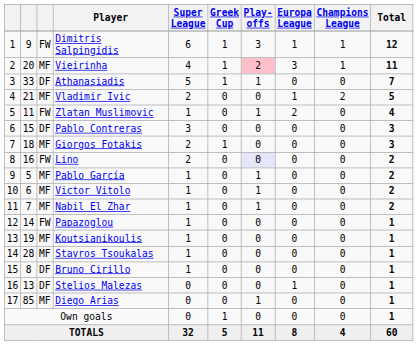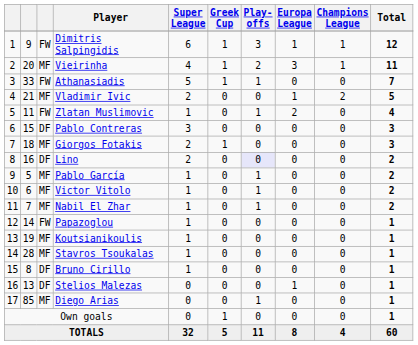 <table class="wikitable sortable" style="text-align:center">
 <tr>
 <th width=5></th>
 <th width=5></th>
 <th width=5></th>
 <th width=150>Player</th>
 <th width=30><a href='#'>Super League</a></th>
 <th width=30><a href='#'>Greek Cup</a></th>
 <th width=30px><a href='#'>Play-offs</a></th>
 <th width=30px><a href='#'>Europa League</a></th>
 <th width=30px><a href='#'>Champions League</a></th>
 <th width=50>Total</th>
 </tr>
 <tr>
 </tr>
 <tr>
 <td>1</td>
 <td>9</td>
 <td>FW</td>
 <td align=left> <a href='#'>Dimitris Salpingidis</a></td>
 <td>6</td>
 <td>1</td>
 <td>3</td>
 <td>1</td>
 <td>1</td>
 <td><strong>12</strong></td>
 </tr>
 <tr>
 <td>2</td>
 <td>20</td>
 <td>MF</td>
 <td align=left> <a href='#'>Vieirinha</a></td>
 <td>4</td>
 <td>1</td>
-<td style="background: pink;">2</td>
+<td>2</td>
 <td>3</td>
 <td>1</td>
 <td><strong>11</strong></td>
 </tr>
 <tr>
 <td>3</td>
 <td>33</td>
-<td>DF</td>
+<td>FW</td>
 <td align=left> <a href='#'>Athanasiadis</a></td>
 <td>5</td>
 <td>1</td>
 <td>1</td>
 <td>0</td>
 <td>0</td>
 <td><strong>7</strong></td>
 </tr>
 <tr>
 <td>4</td>
 <td>21</td>
 <td>MF</td>
 <td align=left> <a href='#'>Vladimir Ivic</a></td>
 <td>2</td>
 <td>0</td>
 <td>0</td>
 <td>1</td>
 <td>2</td>
 <td><strong>5</strong></td>
 </tr>
 <tr>
 <td>5</td>
 <td>11</td>
 <td>FW</td>
 <td align=left> <a href='#'>Zlatan Muslimovic</a></td>
 <td>1</td>
 <td>0</td>
 <td>1</td>
 <td>2</td>
 <td>0</td>
 <td><strong>4</strong></td>
 </tr>
 <tr>
 <td>6</td>
 <td>15</td>
 <td>DF</td>
 <td align=left> <a href='#'>Pablo Contreras</a></td>
 <td>3</td>
 <td>0</td>
 <td>0</td>
 <td>0</td>
 <td>0</td>
 <td><strong>3</strong></td>
 </tr>
 <tr>
 <td>7</td>
 <td>18</td>
 <td>MF</td>
 <td align=left> <a href='#'>Giorgos Fotakis</a></td>
 <td>2</td>
 <td>1</td>
 <td>0</td>
 <td>0</td>
 <td>0</td>
 <td><strong>3</strong></td>
 </tr>
 <tr>
 <td>8</td>
 <td>16</td>
-<td>FW</td>
+<td>DF</td>
 <td align=left> <a href='#'>Lino</a></td>
 <td>2</td>
 <td>0</td>
 <td style="background: lavender;">0</td>
 <td>0</td>
 <td>0</td>
 <td><strong>2</strong></td>
 </tr>
 <tr>
 <td>9</td>
 <td>5</td>
 <td>MF</td>
 <td align=left> <a href='#'>Pablo García</a></td>
 <td>1</td>
 <td>0</td>
 <td>1</td>
 <td>0</td>
 <td>0</td>
 <td><strong>2</strong></td>
 </tr>
 <tr>
 <td>10</td>
 <td>6</td>
 <td>MF</td>
 <td align=left> <a href='#'>Victor Vitolo</a></td>
 <td>1</td>
 <td>0</td>
 <td>1</td>
 <td>0</td>
 <td>0</td>
 <td><strong>2</strong></td>
 </tr>
 <tr>
 <td>11</td>
 <td>7</td>
 <td>MF</td>
 <td align=left> <a href='#'>Nabil El Zhar</a></td>
 <td>1</td>
 <td>0</td>
 <td>1</td>
 <td>0</td>
 <td>0</td>
 <td><strong>2</strong></td>
 </tr>
 <tr>
 <td>12</td>
 <td>14</td>
 <td>FW</td>
 <td align=left> <a href='#'>Papazoglou</a></td>
 <td>1</td>
 <td>0</td>
 <td>0</td>
 <td>0</td>
 <td>0</td>
 <td><strong>1</strong></td>
 </tr>
 <tr>
 <td>13</td>
 <td>19</td>
 <td>MF</td>
 <td align=left> <a href='#'>Koutsianikoulis</a></td>
 <td>1</td>
 <td>0</td>
 <td>0</td>
 <td>0</td>
 <td>0</td>
 <td><strong>1</strong></td>
 </tr>
 <tr>
 <td>14</td>
 <td>28</td>
 <td>MF</td>
 <td align=left> <a href='#'>Stavros Tsoukalas</a></td>
 <td>1</td>
 <td>0</td>
 <td>0</td>
 <td>0</td>
 <td>0</td>
 <td><strong>1</strong></td>
 </tr>
 <tr>
 <td>15</td>
 <td>8</td>
 <td>DF</td>
 <td align=left> <a href='#'>Bruno Cirillo</a></td>
 <td>1</td>
 <td>0</td>
 <td>0</td>
 <td>0</td>
 <td>0</td>
 <td><strong>1</strong></td>
 </tr>
 <tr>
 <td>16</td>
 <td>13</td>
 <td>DF</td>
 <td align=left> <a href='#'>Stelios Malezas</a></td>
 <td>0</td>
 <td>0</td>
 <td>0</td>
 <td>1</td>
 <td>0</td>
 <td><strong>1</strong></td>
 </tr>
 <tr>
 <td>17</td>
 <td>85</td>
 <td>MF</td>
 <td align=left> <a href='#'>Diego Arias</a></td>
 <td>0</td>
 <td>0</td>
 <td>1</td>
 <td>0</td>
 <td>0</td>
 <td><strong>1</strong></td>
 </tr>
 <tr>
 <td colspan="4">Own goals</td>
 <td>0</td>
 <td>1</td>
 <td>0</td>
 <td>0</td>
 <td>0</td>
 <td><strong>1</strong></td>
 </tr>
 <tr bgcolor="#EFEFEF">
 <td colspan=4><strong>TOTALS</strong></td>
 <td><strong>32</strong></td>
 <td><strong>5</strong></td>
 <td><strong>11</strong></td>
 <td><strong>8</strong></td>
 <td><strong>4</strong></td>
 <td><strong>60</strong></td>
 </tr>
 </table>
